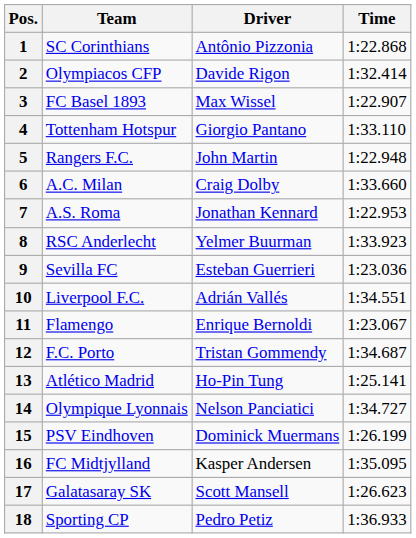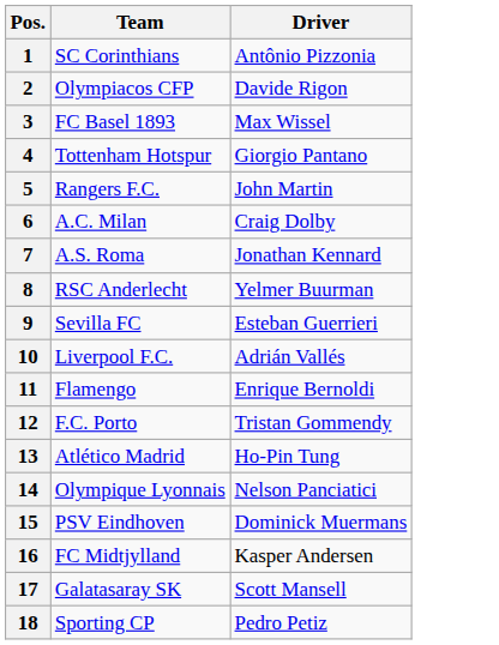 <table class=wikitable style="font-size:95%">
 <tr>
 <th>Pos.</th>
 <th>Team</th>
 <th>Driver</th>
-<th>Time</th>
 </tr>
 <tr>
 <th>1</th>
 <td> <a href='#'>SC Corinthians</a></td>
 <td> <a href='#'>Antônio Pizzonia</a></td>
-<td>1:22.868</td>
 </tr>
 <tr>
 <th>2</th>
 <td> <a href='#'>Olympiacos CFP</a></td>
 <td> <a href='#'>Davide Rigon</a></td>
-<td>1:32.414</td>
 </tr>
 <tr>
 <th>3</th>
 <td> <a href='#'>FC Basel 1893</a></td>
 <td> <a href='#'>Max Wissel</a></td>
-<td>1:22.907</td>
 </tr>
 <tr>
 <th>4</th>
 <td> <a href='#'>Tottenham Hotspur</a></td>
 <td> <a href='#'>Giorgio Pantano</a></td>
-<td>1:33.110</td>
 </tr>
 <tr>
 <th>5</th>
 <td> <a href='#'>Rangers F.C.</a></td>
 <td> <a href='#'>John Martin</a></td>
-<td>1:22.948</td>
 </tr>
 <tr>
 <th>6</th>
 <td> <a href='#'>A.C. Milan</a></td>
 <td> <a href='#'>Craig Dolby</a></td>
-<td>1:33.660</td>
 </tr>
 <tr>
 <th>7</th>
 <td> <a href='#'>A.S. Roma</a></td>
 <td> <a href='#'>Jonathan Kennard</a></td>
-<td>1:22.953</td>
 </tr>
 <tr>
 <th>8</th>
 <td> <a href='#'>RSC Anderlecht</a></td>
 <td> <a href='#'>Yelmer Buurman</a></td>
-<td>1:33.923</td>
 </tr>
 <tr>
 <th>9</th>
 <td> <a href='#'>Sevilla FC</a></td>
 <td> <a href='#'>Esteban Guerrieri</a></td>
-<td>1:23.036</td>
 </tr>
 <tr>
 <th>10</th>
 <td> <a href='#'>Liverpool F.C.</a></td>
 <td> <a href='#'>Adrián Vallés</a></td>
-<td>1:34.551</td>
 </tr>
 <tr>
 <th>11</th>
 <td> <a href='#'>Flamengo</a></td>
 <td> <a href='#'>Enrique Bernoldi</a></td>
-<td>1:23.067</td>
 </tr>
 <tr>
 <th>12</th>
 <td> <a href='#'>F.C. Porto</a></td>
 <td> <a href='#'>Tristan Gommendy</a></td>
-<td>1:34.687</td>
 </tr>
 <tr>
 <th>13</th>
 <td> <a href='#'>Atlético Madrid</a></td>
 <td> <a href='#'>Ho-Pin Tung</a></td>
-<td>1:25.141</td>
 </tr>
 <tr>
 <th>14</th>
 <td> <a href='#'>Olympique Lyonnais</a></td>
 <td> <a href='#'>Nelson Panciatici</a></td>
-<td>1:34.727</td>
 </tr>
 <tr>
 <th>15</th>
 <td> <a href='#'>PSV Eindhoven</a></td>
 <td> <a href='#'>Dominick Muermans</a></td>
-<td>1:26.199</td>
 </tr>
 <tr>
 <th>16</th>
 <td> <a href='#'>FC Midtjylland</a></td>
 <td> Kasper Andersen</td>
-<td>1:35.095</td>
 </tr>
 <tr>
 <th>17</th>
 <td> <a href='#'>Galatasaray SK</a></td>
 <td> <a href='#'>Scott Mansell</a></td>
-<td>1:26.623</td>
 </tr>
 <tr>
 <th>18</th>
 <td> <a href='#'>Sporting CP</a></td>
 <td> <a href='#'>Pedro Petiz</a></td>
-<td>1:36.933</td>
 </tr>
 </table>
